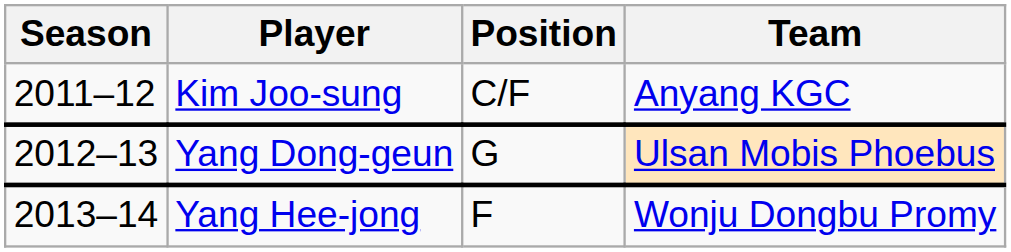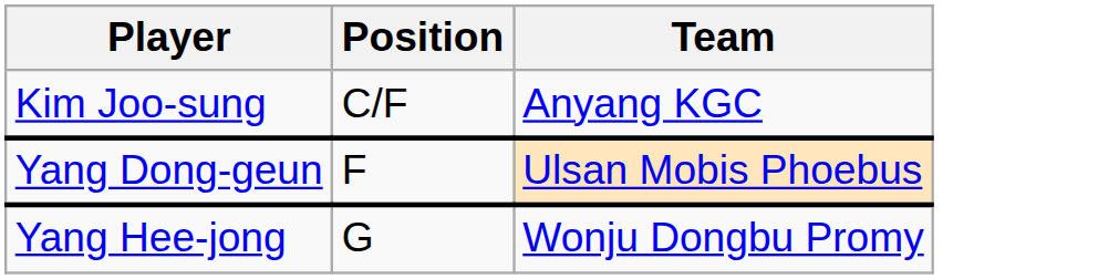 <table class="wikitable plainrowheaders sortable" summary="Season (sortable), Player (sortable), Position (sortable), Nationality (sortable) and Team (sortable)">
 <tr>
-<th scope="col">Season</th>
 <th scope="col">Player</th>
 <th scope="col">Position</th>
 <th scope="col">Team</th>
 </tr>
 <tr>
-<td>2011–12</td>
 <td><a href='#'>Kim Joo-sung</a></td>
 <td>C/F</td>
 <td><a href='#'>Anyang KGC</a></td>
 </tr>
 <tr style="border-top:2px solid black">
-<td>2012–13</td>
 <td><a href='#'>Yang Dong-geun</a></td>
-<td>G</td>
+<td>F</td>
 <td scope="row" style="background-color:#FFE6BD"><a href='#'>Ulsan Mobis Phoebus</a> </td>
 </tr>
 <tr style="border-top:2px solid black">
-<td>2013–14</td>
 <td><a href='#'>Yang Hee-jong</a></td>
-<td>F</td>
+<td>G</td>
 <td><a href='#'>Wonju Dongbu Promy</a></td>
 </tr>
 </table>
